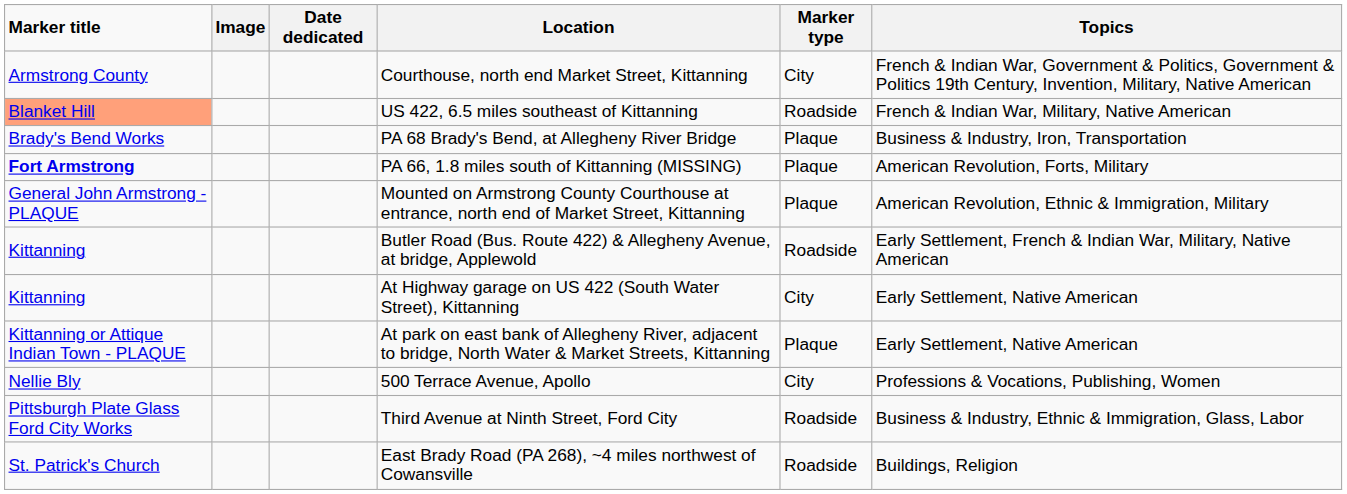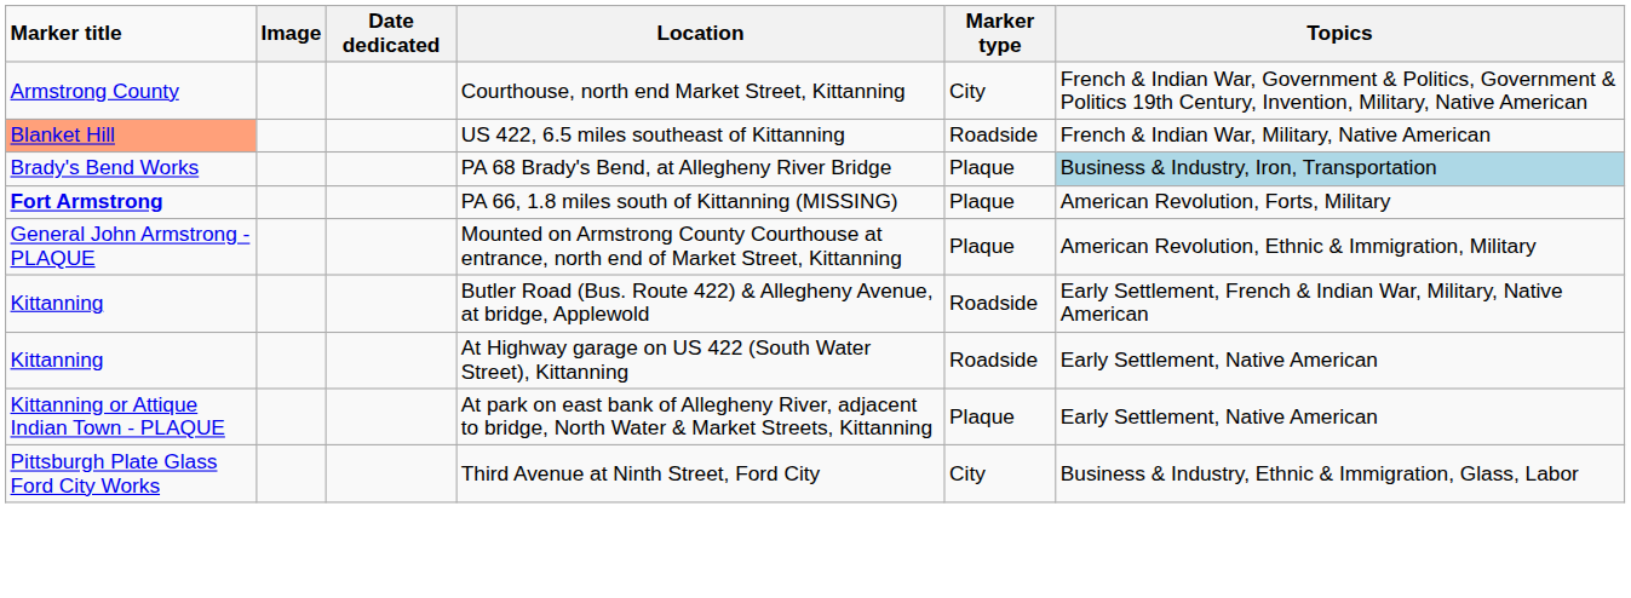 <table class="wikitable sortable" style="width:98%">
 <tr>
 <td><strong>Marker title</strong></td>
 <th class="unsortable"><strong>Image</strong></th>
 <th><strong>Date dedicated</strong></th>
 <th><strong>Location</strong></th>
 <th><strong>Marker type</strong></th>
 <th><strong>Topics</strong></th>
 </tr>
 <tr ->
 <td><a href='#'>Armstrong County</a></td>
 <td></td>
 <td></td>
 <td>Courthouse, north end Market Street, Kittanning<br><small></small></td>
 <td>City</td>
 <td>French & Indian War, Government & Politics, Government & Politics 19th Century, Invention, Military, Native American</td>
 </tr>
 <tr ->
 <td style="background: lightsalmon;"><a href='#'>Blanket Hill</a></td>
 <td></td>
 <td></td>
 <td>US 422, 6.5 miles southeast of Kittanning<br><small></small></td>
 <td>Roadside</td>
 <td>French & Indian War, Military, Native American</td>
 </tr>
 <tr ->
 <td><a href='#'>Brady's Bend Works</a></td>
 <td></td>
 <td></td>
 <td>PA 68 Brady's Bend, at Allegheny River Bridge<br><small></small></td>
 <td>Plaque</td>
-<td>Business & Industry, Iron, Transportation</td>
+<td style="background: lightblue;">Business & Industry, Iron, Transportation</td>
 </tr>
 <tr ->
 <td><strong><a href='#'>Fort Armstrong</a></strong></td>
 <td></td>
 <td></td>
 <td>PA 66, 1.8 miles south of Kittanning (MISSING)<br><small></small></td>
 <td>Plaque</td>
 <td>American Revolution, Forts, Military</td>
 </tr>
 <tr ->
 <td><a href='#'>General John Armstrong - PLAQUE</a></td>
 <td></td>
 <td></td>
 <td>Mounted on Armstrong County Courthouse at entrance, north end of Market Street, Kittanning<br><small></small></td>
 <td>Plaque</td>
 <td>American Revolution, Ethnic & Immigration, Military</td>
 </tr>
 <tr ->
 <td><a href='#'>Kittanning</a></td>
 <td></td>
 <td></td>
 <td>Butler Road (Bus. Route 422) & Allegheny Avenue, at bridge, Applewold<br><small></small></td>
 <td>Roadside</td>
 <td>Early Settlement, French & Indian War, Military, Native American</td>
 </tr>
 <tr ->
 <td><a href='#'>Kittanning</a></td>
 <td></td>
 <td></td>
 <td>At Highway garage on US 422 (South Water Street), Kittanning<br><small></small></td>
-<td>City</td>
+<td>Roadside</td>
 <td>Early Settlement, Native American</td>
 </tr>
 <tr ->
 <td><a href='#'>Kittanning or Attique Indian Town - PLAQUE</a></td>
 <td></td>
 <td></td>
 <td>At park on east bank of Allegheny River, adjacent to bridge, North Water & Market Streets, Kittanning<br><small></small></td>
 <td>Plaque</td>
 <td>Early Settlement, Native American</td>
 </tr>
 <tr ->
-<td><a href='#'>Nellie Bly</a></td>
-<td></td>
-<td></td>
-<td>500 Terrace Avenue, Apollo<br><small></small></td>
-<td>City</td>
-<td>Professions & Vocations, Publishing, Women</td>
-</tr>
-<tr ->
 <td><a href='#'>Pittsburgh Plate Glass Ford City Works</a></td>
 <td></td>
 <td></td>
 <td>Third Avenue at Ninth Street, Ford City<br><small></small></td>
-<td>Roadside</td>
+<td>City</td>
 <td>Business & Industry, Ethnic & Immigration, Glass, Labor</td>
 </tr>
-<tr ->
-<td><a href='#'>St. Patrick's Church</a></td>
-<td></td>
-<td></td>
-<td>East Brady Road (PA 268), ~4 miles northwest of Cowansville<br><small></small></td>
-<td>Roadside</td>
-<td>Buildings, Religion</td>
-</tr>
 </table>
